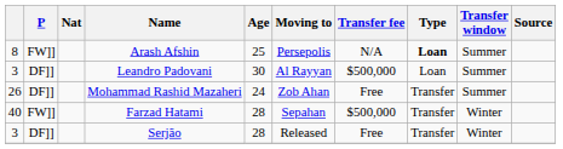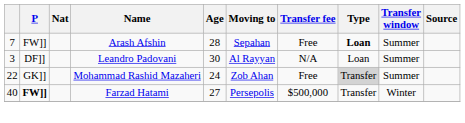 <table class="wikitable sortable " style="text-align:center">
 <tr>
 <th></th>
 <th><a href='#'>P</a></th>
 <th>Nat</th>
 <th>Name</th>
 <th>Age</th>
 <th>Moving to</th>
 <th><a href='#'>Transfer fee</a></th>
 <th>Type</th>
 <th><a href='#'>Transfer<br>window</a></th>
 <th>Source</th>
 </tr>
 <tr>
-<td>8</td>
+<td>7</td>
 <td [[>FW]]</td>
 <td></td>
 <td><a href='#'>Arash Afshin</a></td>
-<td>25</td>
-<td><a href='#'>Persepolis</a></td>
-<td>N/A</td>
+<td>28</td>
+<td><a href='#'>Sepahan</a></td>
+<td>Free</td>
 <td><strong>Loan</strong></td>
 <td>Summer</td>
 <td></td>
 </tr>
 <tr>
 <td>3</td>
 <td [[>DF]]</td>
 <td></td>
 <td><a href='#'>Leandro Padovani</a></td>
 <td>30</td>
 <td><a href='#'>Al Rayyan</a></td>
-<td>$500,000</td>
+<td>N/A</td>
 <td>Loan</td>
 <td>Summer</td>
 <td></td>
 </tr>
 <tr>
-<td>26</td>
-<td [[>DF]]</td>
+<td>22</td>
+<td [[>GK]]</td>
 <td></td>
 <td><a href='#'>Mohammad Rashid Mazaheri</a></td>
 <td>24</td>
 <td><a href='#'>Zob Ahan</a></td>
 <td>Free</td>
-<td>Transfer</td>
+<td style="background: lightgrey;">Transfer</td>
 <td>Summer</td>
 <td></td>
 </tr>
 <tr>
 <td>40</td>
-<td [[>FW]]</td>
+<td [[><strong>FW]]</strong></td>
 <td></td>
 <td><a href='#'>Farzad Hatami</a></td>
-<td>28</td>
-<td><a href='#'>Sepahan</a></td>
+<td>27</td>
+<td><a href='#'>Persepolis</a></td>
 <td>$500,000</td>
-<td>Transfer</td>
-<td>Winter</td>
-<td></td>
-</tr>
-<tr>
-<td>3</td>
-<td [[>DF]]</td>
-<td></td>
-<td><a href='#'>Serjão</a></td>
-<td>28</td>
-<td>Released</td>
-<td>Free</td>
 <td>Transfer</td>
 <td>Winter</td>
 <td></td>
 </tr>
 <tr>
 </tr>
 </table>
